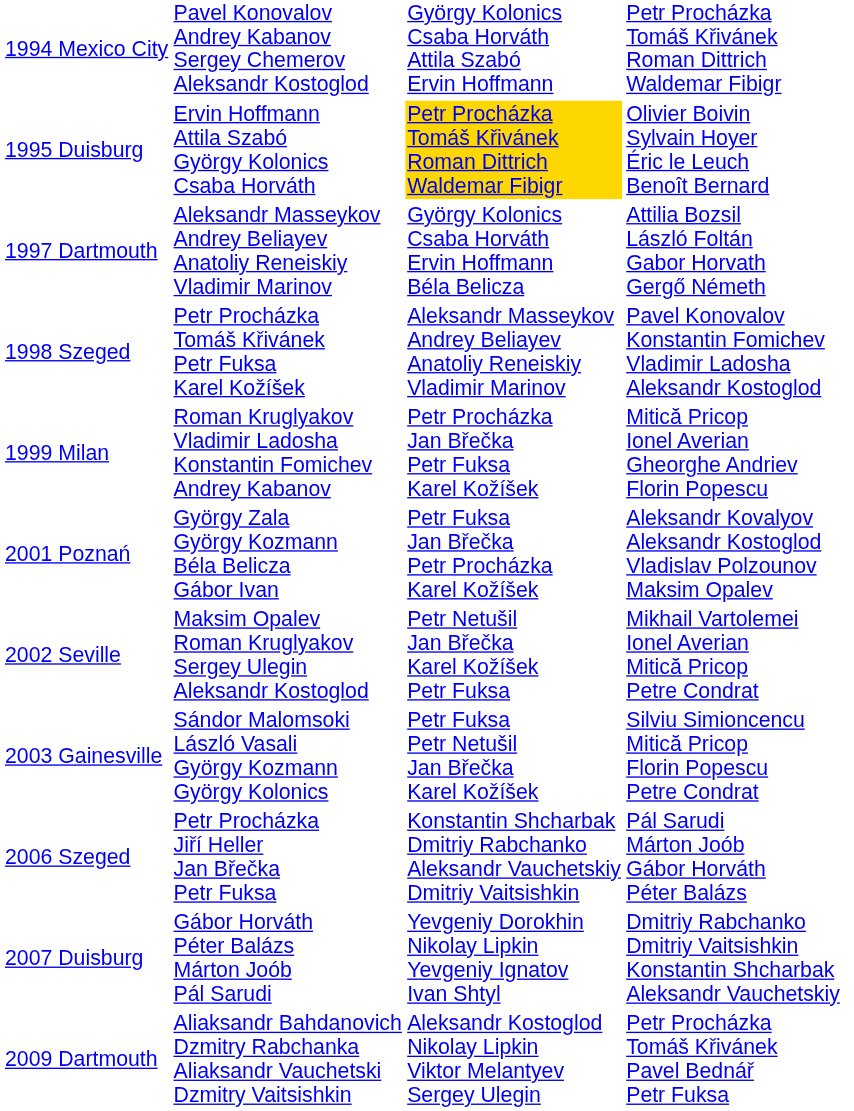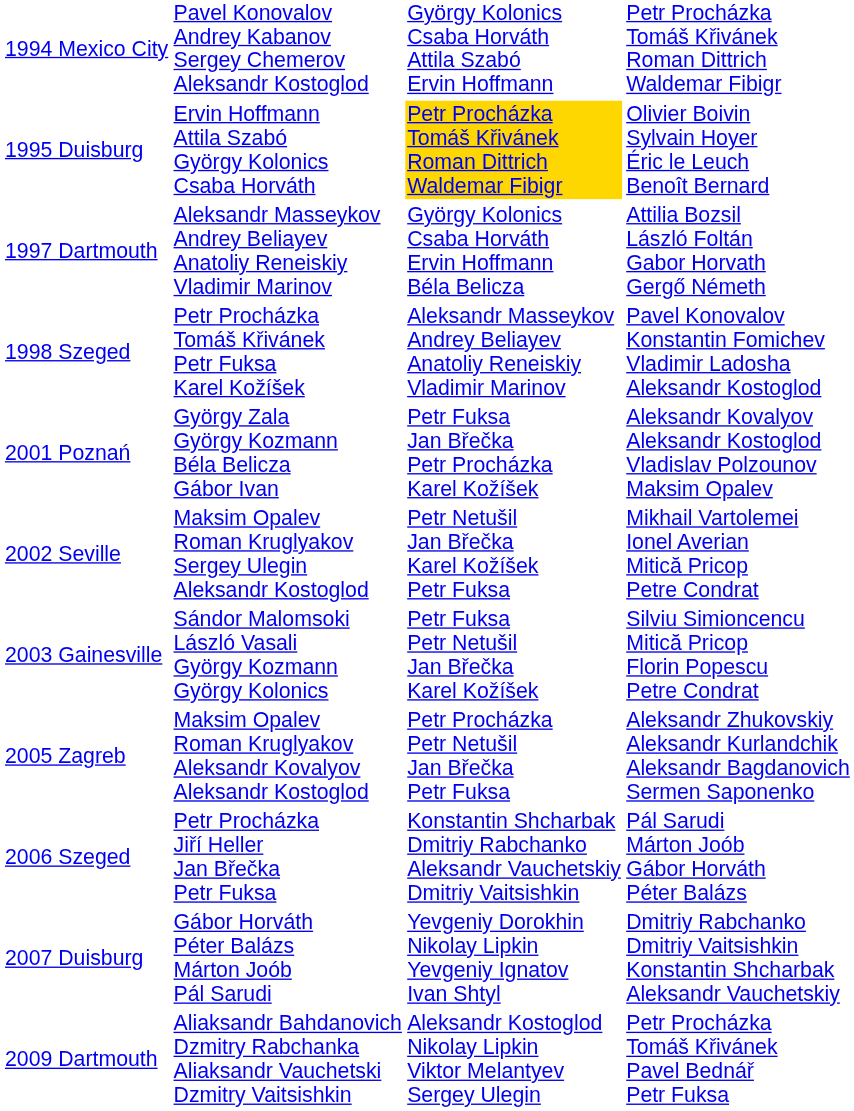 <table>
 <tr>
 <td><a href='#'>1994 Mexico City</a></td>
 <td><a href='#'>Pavel Konovalov</a><br><a href='#'>Andrey Kabanov</a><br><a href='#'>Sergey Chemerov</a><br><a href='#'>Aleksandr Kostoglod</a><br></td>
 <td><a href='#'>György Kolonics</a><br><a href='#'>Csaba Horváth</a><br><a href='#'>Attila Szabó</a><br><a href='#'>Ervin Hoffmann</a><br></td>
 <td><a href='#'>Petr Procházka</a><br><a href='#'>Tomáš Křivánek</a><br><a href='#'>Roman Dittrich</a><br><a href='#'>Waldemar Fibigr</a><br></td>
 </tr>
 <tr>
 <td><a href='#'>1995 Duisburg</a></td>
 <td><a href='#'>Ervin Hoffmann</a><br><a href='#'>Attila Szabó</a><br><a href='#'>György Kolonics</a><br><a href='#'>Csaba Horváth</a><br></td>
 <td style="background: gold;"><a href='#'>Petr Procházka</a><br><a href='#'>Tomáš Křivánek</a><br><a href='#'>Roman Dittrich</a><br><a href='#'>Waldemar Fibigr</a><br></td>
 <td><a href='#'>Olivier Boivin</a><br><a href='#'>Sylvain Hoyer</a><br><a href='#'>Éric le Leuch</a><br><a href='#'>Benoît Bernard</a><br></td>
 </tr>
 <tr>
 <td><a href='#'>1997 Dartmouth</a></td>
 <td><a href='#'>Aleksandr Masseykov</a><br><a href='#'>Andrey Beliayev</a><br><a href='#'>Anatoliy Reneiskiy</a><br><a href='#'>Vladimir Marinov</a><br></td>
 <td><a href='#'>György Kolonics</a><br><a href='#'>Csaba Horváth</a><br><a href='#'>Ervin Hoffmann</a><br><a href='#'>Béla Belicza</a><br></td>
 <td><a href='#'>Attilia Bozsil</a><br><a href='#'>László Foltán</a><br><a href='#'>Gabor Horvath</a><br><a href='#'>Gergő Németh</a><br></td>
 </tr>
 <tr>
 <td><a href='#'>1998 Szeged</a></td>
 <td><a href='#'>Petr Procházka</a><br><a href='#'>Tomáš Křivánek</a><br><a href='#'>Petr Fuksa</a><br><a href='#'>Karel Kožíšek</a><br></td>
 <td><a href='#'>Aleksandr Masseykov</a><br><a href='#'>Andrey Beliayev</a><br><a href='#'>Anatoliy Reneiskiy</a><br><a href='#'>Vladimir Marinov</a><br></td>
 <td><a href='#'>Pavel Konovalov</a><br><a href='#'>Konstantin Fomichev</a><br><a href='#'>Vladimir Ladosha</a><br><a href='#'>Aleksandr Kostoglod</a><br></td>
 </tr>
 <tr>
-<td><a href='#'>1999 Milan</a></td>
-<td><a href='#'>Roman Kruglyakov</a><br><a href='#'>Vladimir Ladosha</a><br><a href='#'>Konstantin Fomichev</a><br><a href='#'>Andrey Kabanov</a><br></td>
-<td><a href='#'>Petr Procházka</a><br><a href='#'>Jan Břečka</a><br><a href='#'>Petr Fuksa</a><br><a href='#'>Karel Kožíšek</a><br></td>
-<td><a href='#'>Mitică Pricop</a><br><a href='#'>Ionel Averian</a><br><a href='#'>Gheorghe Andriev</a><br><a href='#'>Florin Popescu</a><br></td>
-</tr>
-<tr>
 <td><a href='#'>2001 Poznań</a></td>
 <td><a href='#'>György Zala</a><br><a href='#'>György Kozmann</a><br><a href='#'>Béla Belicza</a><br><a href='#'>Gábor Ivan</a><br></td>
 <td><a href='#'>Petr Fuksa</a><br><a href='#'>Jan Břečka</a><br><a href='#'>Petr Procházka</a><br><a href='#'>Karel Kožíšek</a><br></td>
 <td><a href='#'>Aleksandr Kovalyov</a><br><a href='#'>Aleksandr Kostoglod</a><br><a href='#'>Vladislav Polzounov</a><br><a href='#'>Maksim Opalev</a><br></td>
 </tr>
 <tr>
 <td><a href='#'>2002 Seville</a></td>
 <td><a href='#'>Maksim Opalev</a><br><a href='#'>Roman Kruglyakov</a><br><a href='#'>Sergey Ulegin</a><br><a href='#'>Aleksandr Kostoglod</a><br></td>
 <td><a href='#'>Petr Netušil</a><br><a href='#'>Jan Břečka</a><br><a href='#'>Karel Kožíšek</a><br><a href='#'>Petr Fuksa</a><br></td>
 <td><a href='#'>Mikhail Vartolemei</a><br><a href='#'>Ionel Averian</a><br><a href='#'>Mitică Pricop</a><br><a href='#'>Petre Condrat</a><br></td>
 </tr>
 <tr>
 <td><a href='#'>2003 Gainesville</a></td>
 <td><a href='#'>Sándor Malomsoki</a><br><a href='#'>László Vasali</a><br><a href='#'>György Kozmann</a><br><a href='#'>György Kolonics</a><br></td>
 <td><a href='#'>Petr Fuksa</a><br><a href='#'>Petr Netušil</a><br><a href='#'>Jan Břečka</a><br><a href='#'>Karel Kožíšek</a><br></td>
 <td><a href='#'>Silviu Simioncencu</a><br><a href='#'>Mitică Pricop</a><br><a href='#'>Florin Popescu</a><br><a href='#'>Petre Condrat</a><br></td>
+</tr>
+<tr>
+<td><a href='#'>2005 Zagreb</a></td>
+<td><a href='#'>Maksim Opalev</a><br><a href='#'>Roman Kruglyakov</a><br><a href='#'>Aleksandr Kovalyov</a><br><a href='#'>Aleksandr Kostoglod</a><br></td>
+<td><a href='#'>Petr Procházka</a><br><a href='#'>Petr Netušil</a><br><a href='#'>Jan Břečka</a><br><a href='#'>Petr Fuksa</a><br></td>
+<td><a href='#'>Aleksandr Zhukovskiy</a><br><a href='#'>Aleksandr Kurlandchik</a><br><a href='#'>Aleksandr Bagdanovich</a><br><a href='#'>Sermen Saponenko</a><br></td>
 </tr>
 <tr>
 <td><a href='#'>2006 Szeged</a></td>
 <td><a href='#'>Petr Procházka</a><br><a href='#'>Jiří Heller</a><br><a href='#'>Jan Břečka</a><br><a href='#'>Petr Fuksa</a><br></td>
 <td><a href='#'>Konstantin Shcharbak</a><br><a href='#'>Dmitriy Rabchanko</a><br><a href='#'>Aleksandr Vauchetskiy</a><br><a href='#'>Dmitriy Vaitsishkin</a><br></td>
 <td><a href='#'>Pál Sarudi</a><br><a href='#'>Márton Joób</a><br><a href='#'>Gábor Horváth</a><br><a href='#'>Péter Balázs</a><br></td>
 </tr>
 <tr>
 <td><a href='#'>2007 Duisburg</a></td>
 <td><a href='#'>Gábor Horváth</a><br><a href='#'>Péter Balázs</a><br><a href='#'>Márton Joób</a><br><a href='#'>Pál Sarudi</a><br></td>
 <td><a href='#'>Yevgeniy Dorokhin</a><br><a href='#'>Nikolay Lipkin</a><br><a href='#'>Yevgeniy Ignatov</a><br><a href='#'>Ivan Shtyl</a><br></td>
 <td><a href='#'>Dmitriy Rabchanko</a><br><a href='#'>Dmitriy Vaitsishkin</a><br><a href='#'>Konstantin Shcharbak</a><br><a href='#'>Aleksandr Vauchetskiy</a><br></td>
 </tr>
 <tr>
 <td><a href='#'>2009 Dartmouth</a></td>
 <td><a href='#'>Aliaksandr Bahdanovich</a><br><a href='#'>Dzmitry Rabchanka</a><br><a href='#'>Aliaksandr Vauchetski</a><br><a href='#'>Dzmitry Vaitsishkin</a><br></td>
 <td><a href='#'>Aleksandr Kostoglod</a><br><a href='#'>Nikolay Lipkin</a><br><a href='#'>Viktor Melantyev</a><br><a href='#'>Sergey Ulegin</a><br></td>
 <td><a href='#'>Petr Procházka</a><br><a href='#'>Tomáš Křivánek</a><br><a href='#'>Pavel Bednář</a><br><a href='#'>Petr Fuksa</a><br></td>
 </tr>
 </table>
